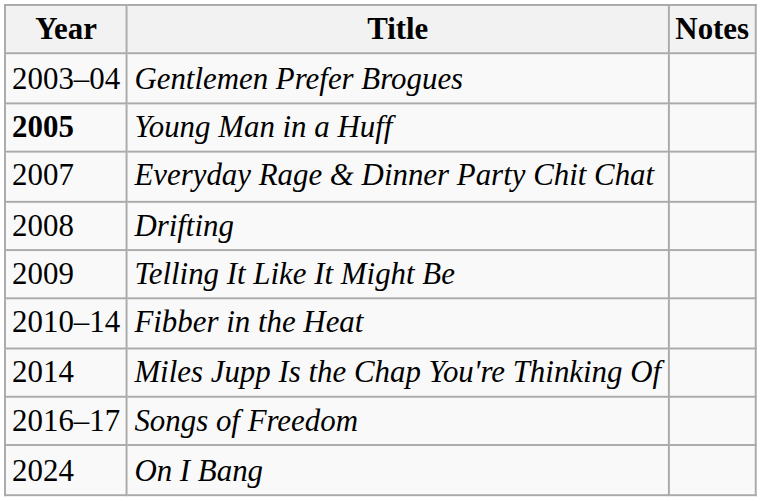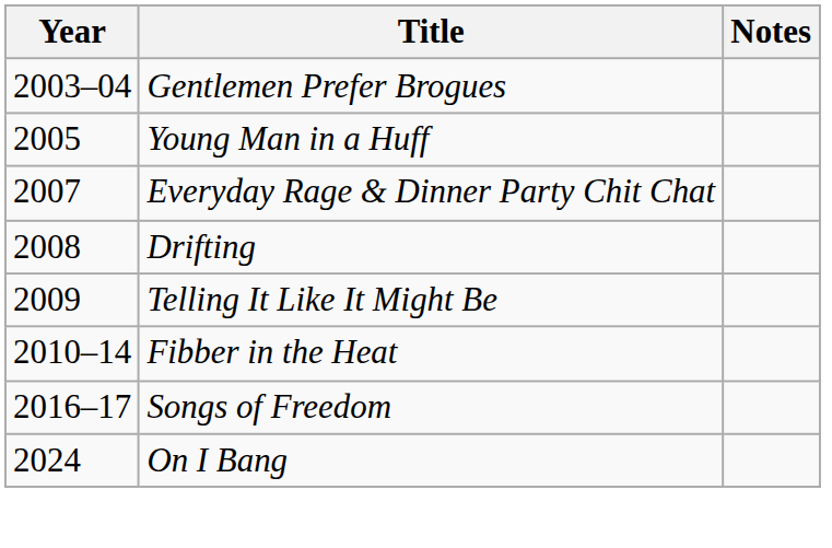 <table class="wikitable sortable">
 <tr>
 <th>Year</th>
 <th>Title</th>
 <th>Notes</th>
 </tr>
 <tr>
 <td>2003–04</td>
 <td><em>Gentlemen Prefer Brogues</em></td>
 <td></td>
 </tr>
 <tr>
-<td><strong>2005</strong></td>
+<td>2005</td>
 <td><em>Young Man in a Huff</em></td>
 <td></td>
 </tr>
 <tr>
 <td>2007</td>
 <td><em>Everyday Rage & Dinner Party Chit Chat</em></td>
 <td></td>
 </tr>
 <tr>
 <td>2008</td>
 <td><em>Drifting</em></td>
 <td></td>
 </tr>
 <tr>
 <td>2009</td>
 <td><em>Telling It Like It Might Be</em></td>
 <td></td>
 </tr>
 <tr>
 <td>2010–14</td>
 <td><em>Fibber in the Heat</em></td>
 <td></td>
 </tr>
 <tr>
-<td>2014</td>
-<td><em>Miles Jupp Is the Chap You're Thinking Of</em></td>
-<td></td>
-</tr>
-<tr>
 <td>2016–17</td>
 <td><em>Songs of Freedom</em></td>
 <td></td>
 </tr>
 <tr>
 <td>2024</td>
 <td><em>On I Bang</em></td>
 <td></td>
 </tr>
 </table>
